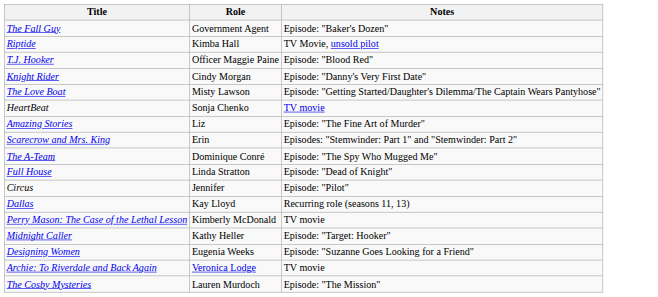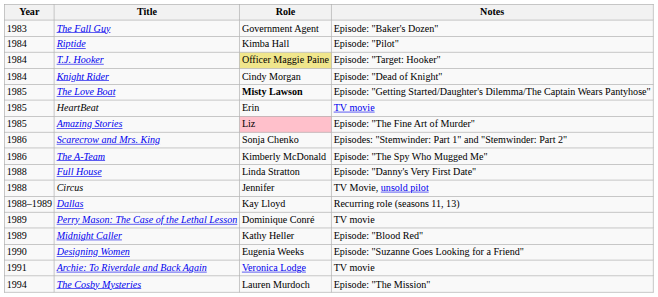 <table class="wikitable sortable">
 <tr>
+<th>Year</th>
 <th>Title</th>
 <th>Role</th>
 <th class="unsortable">Notes</th>
 </tr>
 <tr>
+<td>1983</td>
 <td><em><a href='#'>The Fall Guy</a></em></td>
 <td>Government Agent</td>
 <td>Episode: "Baker's Dozen"</td>
 </tr>
 <tr>
+<td>1984</td>
 <td><em><a href='#'>Riptide</a></em></td>
 <td>Kimba Hall</td>
+<td>Episode: "Pilot"</td>
+</tr>
+<tr>
+<td>1984</td>
+<td><em><a href='#'>T.J. Hooker</a></em></td>
+<td style="background: khaki;">Officer Maggie Paine</td>
+<td>Episode: "Target: Hooker"</td>
+</tr>
+<tr>
+<td>1984</td>
+<td><em><a href='#'>Knight Rider</a></em></td>
+<td>Cindy Morgan</td>
+<td>Episode: "Dead of Knight"</td>
+</tr>
+<tr>
+<td>1985</td>
+<td><em><a href='#'>The Love Boat</a></em></td>
+<td><strong>Misty Lawson</strong></td>
+<td>Episode: "Getting Started/Daughter's Dilemma/The Captain Wears Pantyhose"</td>
+</tr>
+<tr>
+<td>1985</td>
+<td><em>HeartBeat</em></td>
+<td>Erin</td>
+<td><a href='#'>TV movie</a></td>
+</tr>
+<tr>
+<td>1985</td>
+<td><em><a href='#'>Amazing Stories</a></em></td>
+<td style="background: pink;">Liz</td>
+<td>Episode: "The Fine Art of Murder"</td>
+</tr>
+<tr>
+<td>1986</td>
+<td><em><a href='#'>Scarecrow and Mrs. King</a></em></td>
+<td>Sonja Chenko</td>
+<td>Episodes: "Stemwinder: Part 1" and "Stemwinder: Part 2"</td>
+</tr>
+<tr>
+<td>1986</td>
+<td><em><a href='#'>The A-Team</a></em></td>
+<td>Kimberly McDonald</td>
+<td>Episode: "The Spy Who Mugged Me"</td>
+</tr>
+<tr>
+<td>1988</td>
+<td><em><a href='#'>Full House</a></em></td>
+<td>Linda Stratton</td>
+<td>Episode: "Danny's Very First Date"</td>
+</tr>
+<tr>
+<td>1988</td>
+<td><em>Circus</em></td>
+<td>Jennifer</td>
 <td>TV Movie, <a href='#'>unsold pilot</a></td>
 </tr>
 <tr>
-<td><em><a href='#'>T.J. Hooker</a></em></td>
-<td>Officer Maggie Paine</td>
-<td>Episode: "Blood Red"</td>
-</tr>
-<tr>
-<td><em><a href='#'>Knight Rider</a></em></td>
-<td>Cindy Morgan</td>
-<td>Episode: "Danny's Very First Date"</td>
-</tr>
-<tr>
-<td><em><a href='#'>The Love Boat</a></em></td>
-<td>Misty Lawson</td>
-<td>Episode: "Getting Started/Daughter's Dilemma/The Captain Wears Pantyhose"</td>
-</tr>
-<tr>
-<td><em>HeartBeat</em></td>
-<td>Sonja Chenko</td>
-<td><a href='#'>TV movie</a></td>
-</tr>
-<tr>
-<td><em><a href='#'>Amazing Stories</a></em></td>
-<td>Liz</td>
-<td>Episode: "The Fine Art of Murder"</td>
-</tr>
-<tr>
-<td><em><a href='#'>Scarecrow and Mrs. King</a></em></td>
-<td>Erin</td>
-<td>Episodes: "Stemwinder: Part 1" and "Stemwinder: Part 2"</td>
-</tr>
-<tr>
-<td><em><a href='#'>The A-Team</a></em></td>
-<td>Dominique Conré</td>
-<td>Episode: "The Spy Who Mugged Me"</td>
-</tr>
-<tr>
-<td><em><a href='#'>Full House</a></em></td>
-<td>Linda Stratton</td>
-<td>Episode: "Dead of Knight"</td>
-</tr>
-<tr>
-<td><em>Circus</em></td>
-<td>Jennifer</td>
-<td>Episode: "Pilot"</td>
-</tr>
-<tr>
+<td>1988–1989</td>
 <td><em><a href='#'>Dallas</a></em></td>
 <td>Kay Lloyd</td>
 <td>Recurring role (seasons 11, 13)</td>
 </tr>
 <tr>
+<td>1989</td>
 <td><em><a href='#'>Perry Mason: The Case of the Lethal Lesson</a></em></td>
-<td>Kimberly McDonald</td>
+<td>Dominique Conré</td>
 <td>TV movie</td>
 </tr>
 <tr>
+<td>1989</td>
 <td><em><a href='#'>Midnight Caller</a></em></td>
 <td>Kathy Heller</td>
-<td>Episode: "Target: Hooker"</td>
+<td>Episode: "Blood Red"</td>
 </tr>
 <tr>
+<td>1990</td>
 <td><em><a href='#'>Designing Women</a></em></td>
 <td>Eugenia Weeks</td>
 <td>Episode: "Suzanne Goes Looking for a Friend"</td>
 </tr>
 <tr>
+<td>1991</td>
 <td><em><a href='#'>Archie: To Riverdale and Back Again</a></em></td>
 <td><a href='#'>Veronica Lodge</a></td>
 <td>TV movie</td>
 </tr>
 <tr>
+<td>1994</td>
 <td><em><a href='#'>The Cosby Mysteries</a></em></td>
 <td>Lauren Murdoch</td>
 <td>Episode: "The Mission"</td>
 </tr>
 </table>
